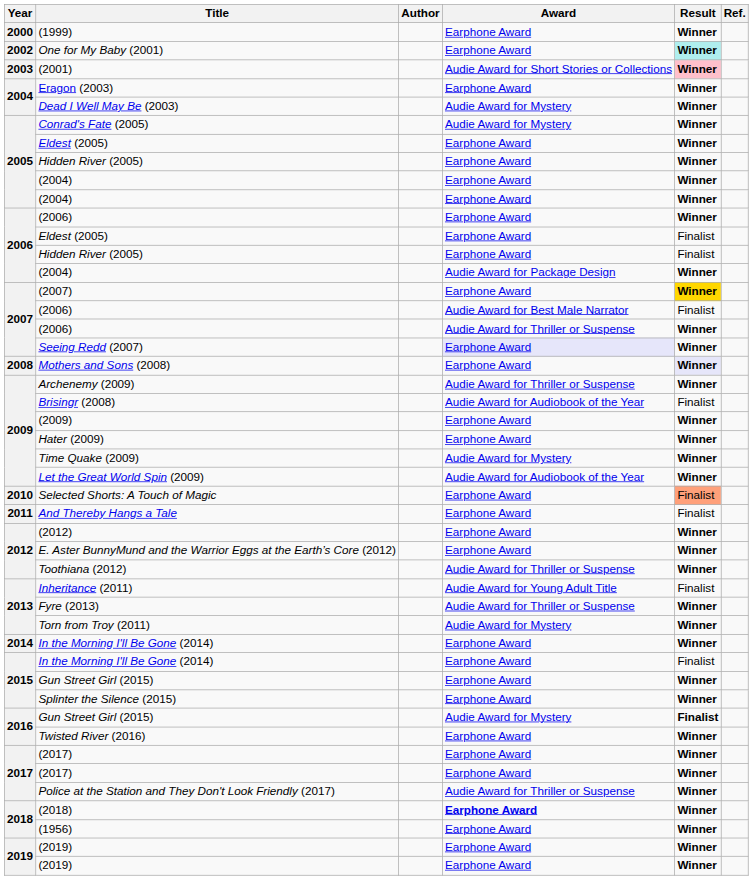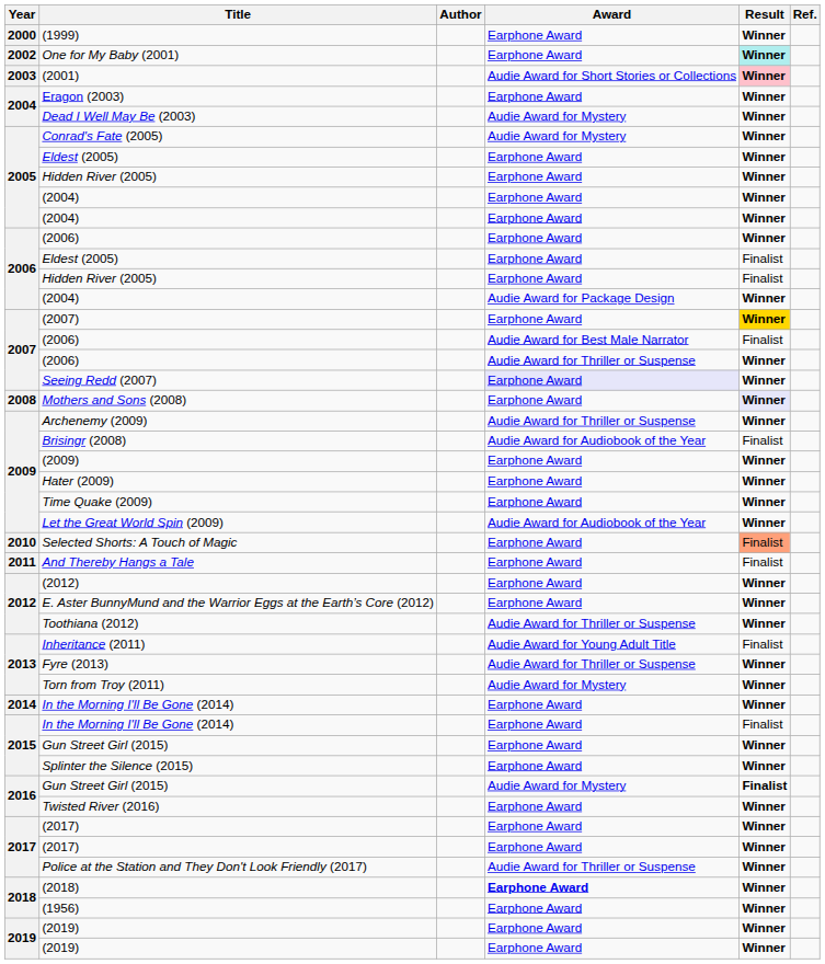 <table class="wikitable sortable mw-collapsible">
 <tr>
 <th>Year</th>
 <th>Title</th>
 <th>Author</th>
 <th>Award</th>
 <th>Result</th>
 <th>Ref.</th>
 </tr>
 <tr>
 <th>2000</th>
 <td><em></em> (1999)</td>
 <td></td>
 <td><a href='#'>Earphone Award</a></td>
 <td><strong>Winner</strong></td>
 <td></td>
 </tr>
 <tr>
 <th>2002</th>
 <td><em>One for My Baby</em> (2001)</td>
 <td></td>
 <td><a href='#'>Earphone Award</a></td>
 <td style="background: paleturquoise;"><strong>Winner</strong></td>
 <td></td>
 </tr>
 <tr>
 <th>2003</th>
 <td><em></em> (2001)</td>
 <td></td>
 <td><a href='#'>Audie Award for Short Stories or Collections</a></td>
 <td style="background: pink;"><strong>Winner</strong></td>
 <td></td>
 </tr>
 <tr>
 <th rowspan="2">2004</th>
 <td><a href='#'>Eragon</a> (2003)</td>
 <td></td>
 <td><a href='#'>Earphone Award</a></td>
 <td><strong>Winner</strong></td>
 <td></td>
 </tr>
 <tr>
 <td><em><a href='#'>Dead I Well May Be</a></em> (2003)</td>
 <td></td>
 <td><a href='#'>Audie Award for Mystery</a></td>
 <td><strong>Winner</strong></td>
 <td></td>
 </tr>
 <tr>
 <th rowspan="5">2005</th>
 <td><em><a href='#'>Conrad's Fate</a></em> (2005)</td>
 <td></td>
 <td><a href='#'>Audie Award for Mystery</a></td>
 <td><strong>Winner</strong></td>
 <td></td>
 </tr>
 <tr>
 <td><em><a href='#'>Eldest</a></em> (2005)</td>
 <td></td>
 <td><a href='#'>Earphone Award</a></td>
 <td><strong>Winner</strong></td>
 <td></td>
 </tr>
 <tr>
 <td><em>Hidden River</em> (2005)</td>
 <td></td>
 <td><a href='#'>Earphone Award</a></td>
 <td><strong>Winner</strong></td>
 <td></td>
 </tr>
 <tr>
 <td><em></em> (2004)</td>
 <td></td>
 <td><a href='#'>Earphone Award</a></td>
 <td><strong>Winner</strong></td>
 <td></td>
 </tr>
 <tr>
 <td><em></em> (2004)</td>
 <td></td>
 <td><a href='#'>Earphone Award</a></td>
 <td><strong>Winner</strong></td>
 <td></td>
 </tr>
 <tr>
 <th rowspan="4">2006</th>
 <td><em></em> (2006)</td>
 <td></td>
 <td><a href='#'>Earphone Award</a></td>
 <td><strong>Winner</strong></td>
 <td></td>
 </tr>
 <tr>
 <td><em>Eldest</em> (2005)</td>
 <td></td>
 <td><a href='#'>Earphone Award</a></td>
 <td>Finalist</td>
 <td></td>
 </tr>
 <tr>
 <td><em>Hidden River</em> (2005)</td>
 <td></td>
 <td><a href='#'>Earphone Award</a></td>
 <td>Finalist</td>
 <td></td>
 </tr>
 <tr>
 <td><em></em> (2004)</td>
 <td></td>
 <td><a href='#'>Audie Award for Package Design</a></td>
 <td><strong>Winner</strong></td>
 <td></td>
 </tr>
 <tr>
 <th rowspan="4">2007</th>
 <td><em></em> (2007)</td>
 <td></td>
 <td><a href='#'>Earphone Award</a></td>
 <td style="background: gold;"><strong>Winner</strong></td>
 <td></td>
 </tr>
 <tr>
 <td><em></em> (2006)</td>
 <td></td>
 <td><a href='#'>Audie Award for Best Male Narrator</a></td>
 <td>Finalist</td>
 <td></td>
 </tr>
 <tr>
 <td><em></em> (2006)</td>
 <td></td>
 <td><a href='#'>Audie Award for Thriller or Suspense</a></td>
 <td><strong>Winner</strong></td>
 <td></td>
 </tr>
 <tr>
 <td><em><a href='#'>Seeing Redd</a></em> (2007)</td>
 <td></td>
 <td style="background: lavender;"><a href='#'>Earphone Award</a></td>
 <td><strong>Winner</strong></td>
 <td></td>
 </tr>
 <tr>
 <th>2008</th>
 <td><em><a href='#'>Mothers and Sons</a></em> (2008)</td>
 <td></td>
 <td><a href='#'>Earphone Award</a></td>
 <td style="background: lavender;"><strong>Winner</strong></td>
 <td></td>
 </tr>
 <tr>
 <th rowspan="6">2009</th>
 <td><em>Archenemy</em> (2009)</td>
 <td></td>
 <td><a href='#'>Audie Award for Thriller or Suspense</a></td>
 <td><strong>Winner</strong></td>
 <td></td>
 </tr>
 <tr>
 <td><em><a href='#'>Brisingr</a></em> (2008)</td>
 <td></td>
 <td><a href='#'>Audie Award for Audiobook of the Year</a></td>
 <td>Finalist</td>
 <td></td>
 </tr>
 <tr>
 <td><em></em> (2009)</td>
 <td></td>
 <td><a href='#'>Earphone Award</a></td>
 <td><strong>Winner</strong></td>
 <td></td>
 </tr>
 <tr>
 <td><em>Hater</em> (2009)</td>
 <td></td>
 <td><a href='#'>Earphone Award</a></td>
 <td><strong>Winner</strong></td>
 <td></td>
 </tr>
 <tr>
 <td><em>Time Quake</em> (2009)</td>
 <td></td>
-<td><a href='#'>Audie Award for Mystery</a></td>
+<td><a href='#'>Earphone Award</a></td>
 <td><strong>Winner</strong></td>
 <td></td>
 </tr>
 <tr>
 <td><em><a href='#'>Let the Great World Spin</a></em> (2009)</td>
 <td></td>
 <td><a href='#'>Audie Award for Audiobook of the Year</a></td>
 <td><strong>Winner</strong></td>
 <td></td>
 </tr>
 <tr>
 <th>2010</th>
 <td><em>Selected Shorts: A Touch of Magic</em></td>
 <td></td>
 <td><a href='#'>Earphone Award</a></td>
 <td style="background: lightsalmon;">Finalist</td>
 <td></td>
 </tr>
 <tr>
 <th>2011</th>
 <td><em><a href='#'>And Thereby Hangs a Tale</a></em></td>
 <td></td>
 <td><a href='#'>Earphone Award</a></td>
 <td>Finalist</td>
 <td></td>
 </tr>
 <tr>
 <th rowspan="3">2012</th>
 <td><em></em> (2012)</td>
 <td></td>
 <td><a href='#'>Earphone Award</a></td>
 <td><strong>Winner</strong></td>
 <td></td>
 </tr>
 <tr>
 <td><em>E. Aster BunnyMund and the Warrior Eggs at the Earth’s Core</em> (2012)</td>
 <td></td>
 <td><a href='#'>Earphone Award</a></td>
 <td><strong>Winner</strong></td>
 <td></td>
 </tr>
 <tr>
 <td><em>Toothiana</em> (2012)</td>
 <td></td>
 <td><a href='#'>Audie Award for Thriller or Suspense</a></td>
 <td><strong>Winner</strong></td>
 <td></td>
 </tr>
 <tr>
 <th rowspan="3">2013</th>
 <td><em><a href='#'>Inheritance</a></em> (2011)</td>
 <td></td>
 <td><a href='#'>Audie Award for Young Adult Title</a></td>
 <td>Finalist</td>
 <td></td>
 </tr>
 <tr>
 <td><em>Fyre</em> (2013)</td>
 <td></td>
 <td><a href='#'>Audie Award for Thriller or Suspense</a></td>
 <td><strong>Winner</strong></td>
 <td></td>
 </tr>
 <tr>
 <td><em>Torn from Troy</em> (2011)</td>
 <td></td>
 <td><a href='#'>Audie Award for Mystery</a></td>
 <td><strong>Winner</strong></td>
 <td></td>
 </tr>
 <tr>
 <th>2014</th>
 <td><em><a href='#'>In the Morning I'll Be Gone</a></em> (2014)</td>
 <td></td>
 <td><a href='#'>Earphone Award</a></td>
 <td><strong>Winner</strong></td>
 <td></td>
 </tr>
 <tr>
 <th rowspan="3">2015</th>
 <td><em><a href='#'>In the Morning I'll Be Gone</a></em> (2014)</td>
 <td></td>
 <td><a href='#'>Earphone Award</a></td>
 <td>Finalist</td>
 <td></td>
 </tr>
 <tr>
 <td><em>Gun Street Girl</em> (2015)</td>
 <td></td>
 <td><a href='#'>Earphone Award</a></td>
 <td><strong>Winner</strong></td>
 <td></td>
 </tr>
 <tr>
 <td><em>Splinter the Silence</em> (2015)</td>
 <td></td>
 <td><a href='#'>Earphone Award</a></td>
 <td><strong>Winner</strong></td>
 <td></td>
 </tr>
 <tr>
 <th rowspan="2">2016</th>
 <td><em>Gun Street Girl</em> (2015)</td>
 <td></td>
 <td><a href='#'>Audie Award for Mystery</a></td>
 <td><strong>Finalist</strong></td>
 <td></td>
 </tr>
 <tr>
 <td><em>Twisted River</em> (2016)</td>
 <td></td>
 <td><a href='#'>Earphone Award</a></td>
 <td><strong>Winner</strong></td>
 <td></td>
 </tr>
 <tr>
 <th rowspan="3">2017</th>
 <td><em></em> (2017)</td>
 <td></td>
 <td><a href='#'>Earphone Award</a></td>
 <td><strong>Winner</strong></td>
 <td></td>
 </tr>
 <tr>
 <td><em> </em>(2017)</td>
 <td></td>
 <td><a href='#'>Earphone Award</a></td>
 <td><strong>Winner</strong></td>
 <td></td>
 </tr>
 <tr>
 <td><em>Police at the Station and They Don't Look Friendly</em> (2017)</td>
 <td></td>
 <td><a href='#'>Audie Award for Thriller or Suspense</a></td>
 <td><strong>Winner</strong></td>
 <td></td>
 </tr>
 <tr>
 <th rowspan="2">2018</th>
 <td><em></em> (2018)</td>
 <td></td>
 <td><strong><a href='#'>Earphone Award</a></strong></td>
 <td><strong>Winner</strong></td>
 <td></td>
 </tr>
 <tr>
 <td><em></em> (1956)</td>
 <td></td>
 <td><a href='#'>Earphone Award</a></td>
 <td><strong>Winner</strong></td>
 <td></td>
 </tr>
 <tr>
 <th rowspan="2">2019</th>
 <td><em></em> (2019)</td>
 <td></td>
 <td><a href='#'>Earphone Award</a></td>
 <td><strong>Winner</strong></td>
 <td></td>
 </tr>
 <tr>
 <td><em></em> (2019)</td>
 <td></td>
 <td><a href='#'>Earphone Award</a></td>
 <td><strong>Winner</strong></td>
 <td></td>
 </tr>
 </table>
